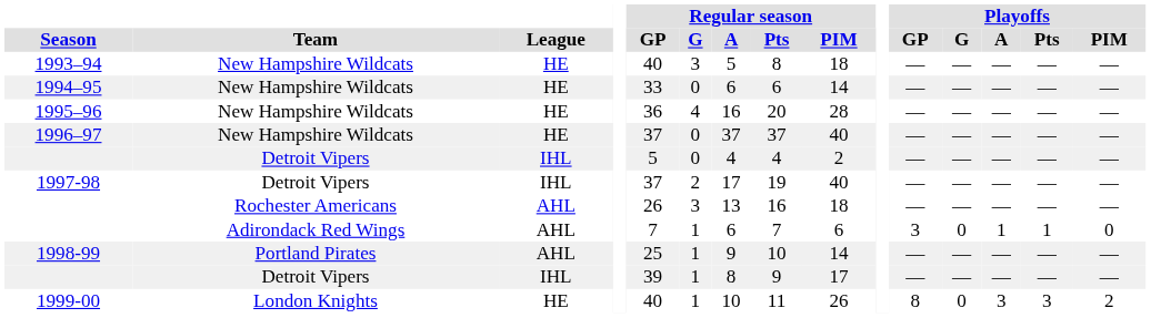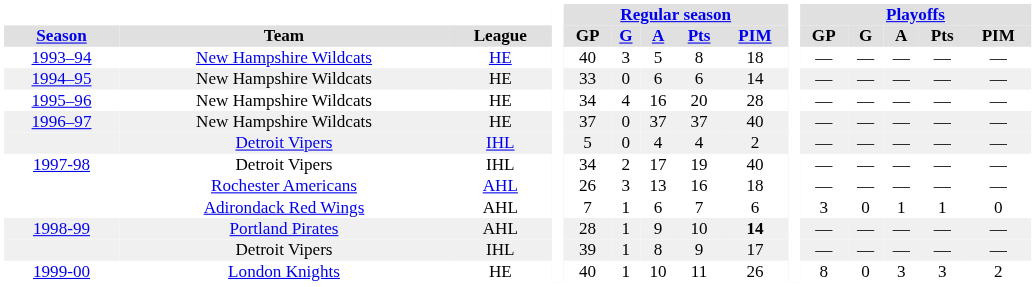 <table border="0" cellpadding="1" cellspacing="0" style="text-align:center; width:60em;">
 <tr style="background:#e0e0e0;">
 <th colspan="3"  bgcolor="#ffffff"> </th>
 <th rowspan="100" bgcolor="#ffffff"> </th>
 <th colspan="5"><a href='#'>Regular season</a></th>
 <th rowspan="100" bgcolor="#ffffff"> </th>
 <th colspan="5"><a href='#'>Playoffs</a></th>
 </tr>
 <tr style="background:#e0e0e0;">
 <th><a href='#'>Season</a></th>
 <th>Team</th>
 <th>League</th>
 <th>GP</th>
 <th><a href='#'>G</a></th>
 <th><a href='#'>A</a></th>
 <th><a href='#'>Pts</a></th>
 <th><a href='#'>PIM</a></th>
 <th>GP</th>
 <th>G</th>
 <th>A</th>
 <th>Pts</th>
 <th>PIM</th>
 </tr>
 <tr>
 <td><a href='#'>1993–94</a></td>
 <td><a href='#'>New Hampshire Wildcats</a></td>
 <td><a href='#'>HE</a></td>
 <td>40</td>
 <td>3</td>
 <td>5</td>
 <td>8</td>
 <td>18</td>
 <td>—</td>
 <td>—</td>
 <td>—</td>
 <td>—</td>
 <td>—</td>
 </tr>
 <tr style="background:#f0f0f0;">
 <td><a href='#'>1994–95</a></td>
 <td>New Hampshire Wildcats</td>
 <td>HE</td>
 <td>33</td>
 <td>0</td>
 <td>6</td>
 <td>6</td>
 <td>14</td>
 <td>—</td>
 <td>—</td>
 <td>—</td>
 <td>—</td>
 <td>—</td>
 </tr>
 <tr>
 <td><a href='#'>1995–96</a></td>
 <td>New Hampshire Wildcats</td>
 <td>HE</td>
-<td>36</td>
+<td>34</td>
 <td>4</td>
 <td>16</td>
 <td>20</td>
 <td>28</td>
 <td>—</td>
 <td>—</td>
 <td>—</td>
 <td>—</td>
 <td>—</td>
 </tr>
 <tr style="background:#f0f0f0;">
 <td><a href='#'>1996–97</a></td>
 <td>New Hampshire Wildcats</td>
 <td>HE</td>
 <td>37</td>
 <td>0</td>
 <td>37</td>
 <td>37</td>
 <td>40</td>
 <td>—</td>
 <td>—</td>
 <td>—</td>
 <td>—</td>
 <td>—</td>
 </tr>
 <tr style="background:#f0f0f0;">
 <td></td>
 <td><a href='#'>Detroit Vipers</a></td>
 <td><a href='#'>IHL</a></td>
 <td>5</td>
 <td>0</td>
 <td>4</td>
 <td>4</td>
 <td>2</td>
 <td>—</td>
 <td>—</td>
 <td>—</td>
 <td>—</td>
 <td>—</td>
 </tr>
 <tr>
 <td><a href='#'>1997-98</a></td>
 <td>Detroit Vipers</td>
 <td>IHL</td>
-<td>37</td>
+<td>34</td>
 <td>2</td>
 <td>17</td>
 <td>19</td>
 <td>40</td>
 <td>—</td>
 <td>—</td>
 <td>—</td>
 <td>—</td>
 <td>—</td>
 </tr>
 <tr>
 <td></td>
 <td><a href='#'>Rochester Americans</a></td>
 <td><a href='#'>AHL</a></td>
 <td>26</td>
 <td>3</td>
 <td>13</td>
 <td>16</td>
 <td>18</td>
 <td>—</td>
 <td>—</td>
 <td>—</td>
 <td>—</td>
 <td>—</td>
 </tr>
 <tr>
 <td></td>
 <td><a href='#'>Adirondack Red Wings </a></td>
 <td>AHL</td>
 <td>7</td>
 <td>1</td>
 <td>6</td>
 <td>7</td>
 <td>6</td>
 <td>3</td>
 <td>0</td>
 <td>1</td>
 <td>1</td>
 <td>0</td>
 </tr>
 <tr style="background:#f0f0f0;">
 <td><a href='#'>1998-99</a></td>
 <td><a href='#'>Portland Pirates</a></td>
 <td>AHL</td>
-<td>25</td>
+<td>28</td>
 <td>1</td>
 <td>9</td>
 <td>10</td>
-<td>14</td>
+<td><strong>14</strong></td>
 <td>—</td>
 <td>—</td>
 <td>—</td>
 <td>—</td>
 <td>—</td>
 </tr>
 <tr style="background:#f0f0f0;">
 <td></td>
 <td>Detroit Vipers</td>
 <td>IHL</td>
 <td>39</td>
 <td>1</td>
 <td>8</td>
 <td>9</td>
 <td>17</td>
 <td>—</td>
 <td>—</td>
 <td>—</td>
 <td>—</td>
 <td>—</td>
 </tr>
 <tr>
 <td><a href='#'>1999-00</a></td>
 <td><a href='#'>London Knights</a></td>
 <td>HE</td>
 <td>40</td>
 <td>1</td>
 <td>10</td>
 <td>11</td>
 <td>26</td>
 <td>8</td>
 <td>0</td>
 <td>3</td>
 <td>3</td>
 <td>2</td>
 </tr>
 </table>
